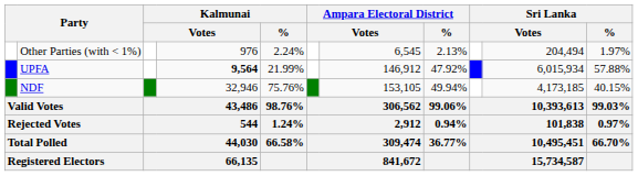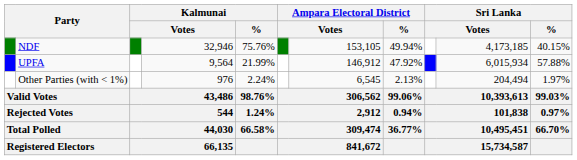 <table class="wikitable">
 <tr>
 <th colspan="2" width="144px"rowspan="2">Party</th>
 <th colspan="3" width="216px">Kalmunai</th>
 <th colspan="3" width="216px"><a href='#'>Ampara Electoral District</a></th>
 <th colspan="3" width="216px">Sri Lanka</th>
 </tr>
 <tr>
 <th colspan="2" width="144px">Votes</th>
 <th>%</th>
 <th colspan="2" width="144px">Votes</th>
 <th>%</th>
 <th colspan="2" width="144px">Votes</th>
 <th>%</th>
 </tr>
 <tr>
+<td style="background-color:green;" width="10px"></td>
+<td style="text-align:left;"><a href='#'>NDF</a></td>
+<td style="background-color:green;" width="10px"></td>
+<td style="text-align:right;">32,946</td>
+<td style="text-align:right;">75.76%</td>
+<td style="background-color:green;" width="10px"></td>
+<td style="text-align:right;">153,105</td>
+<td style="text-align:right;">49.94%</td>
+<td style="background-color:white;" width="10px"></td>
+<td style="text-align:right;">4,173,185</td>
+<td style="text-align:right;">40.15%</td>
+</tr>
+<tr>
+<td style="background-color:blue;" width="10px"></td>
+<td style="text-align:left;"><a href='#'>UPFA</a></td>
+<td style="background-color:white;" width="10px"></td>
+<td style="text-align:right;">9,564</td>
+<td style="text-align:right;">21.99%</td>
+<td style="background-color:white;" width="10px"></td>
+<td style="text-align:right;">146,912</td>
+<td style="text-align:right;">47.92%</td>
+<td style="background-color:blue;" width="10px"></td>
+<td style="text-align:right;">6,015,934</td>
+<td style="text-align:right;">57.88%</td>
+</tr>
+<tr>
 <td style="background-color:white;" width="10px"></td>
 <td style="text-align:left;">Other Parties (with < 1%)</td>
 <td style="background-color:white;" width="10px"></td>
 <td style="text-align:right;">976</td>
 <td style="text-align:right;">2.24%</td>
 <td style="background-color:white;" width="10px"></td>
 <td style="text-align:right;">6,545</td>
 <td style="text-align:right;">2.13%</td>
 <td style="background-color:white;" width="10px"></td>
 <td style="text-align:right;">204,494</td>
 <td style="text-align:right;">1.97%</td>
-</tr>
-<tr>
-<td style="background-color:blue;" width="10px"></td>
-<td style="text-align:left;"><a href='#'>UPFA</a></td>
-<td style="background-color:white;" width="10px"></td>
-<td style="text-align:right;"><strong>9,564</strong></td>
-<td style="text-align:right;">21.99%</td>
-<td style="background-color:white;" width="10px"></td>
-<td style="text-align:right;">146,912</td>
-<td style="text-align:right;">47.92%</td>
-<td style="background-color:blue;" width="10px"></td>
-<td style="text-align:right;">6,015,934</td>
-<td style="text-align:right;">57.88%</td>
-</tr>
-<tr>
-<td style="background-color:green;" width="10px"></td>
-<td style="text-align:left;"><a href='#'>NDF</a></td>
-<td style="background-color:green;" width="10px"></td>
-<td style="text-align:right;">32,946</td>
-<td style="text-align:right;">75.76%</td>
-<td style="background-color:green;" width="10px"></td>
-<td style="text-align:right;">153,105</td>
-<td style="text-align:right;">49.94%</td>
-<td style="background-color:white;" width="10px"></td>
-<td style="text-align:right;">4,173,185</td>
-<td style="text-align:right;">40.15%</td>
 </tr>
 <tr>
 <th colspan="2" width="144px"style="text-align:left;">Valid Votes</th>
 <th style="text-align:right;"colspan="2" width="144px">43,486</th>
 <th style="text-align:right;">98.76%</th>
 <th style="text-align:right;"colspan="2" width="144px">306,562</th>
 <th style="text-align:right;">99.06%</th>
 <th style="text-align:right;"colspan="2" width="144px">10,393,613</th>
 <th style="text-align:right;">99.03%</th>
 </tr>
 <tr>
 <th colspan="2" width="144px"style="text-align:left;">Rejected Votes</th>
 <th style="text-align:right;"colspan="2" width="144px">544</th>
 <th style="text-align:right;">1.24%</th>
 <th style="text-align:right;"colspan="2" width="144px">2,912</th>
 <th style="text-align:right;">0.94%</th>
 <th style="text-align:right;"colspan="2" width="144px">101,838</th>
 <th style="text-align:right;">0.97%</th>
 </tr>
 <tr>
 <th colspan="2" width="144px"style="text-align:left;">Total Polled</th>
 <th style="text-align:right;"colspan="2" width="144px">44,030</th>
 <th style="text-align:right;">66.58%</th>
 <th style="text-align:right;"colspan="2" width="144px">309,474</th>
 <th style="text-align:right;">36.77%</th>
 <th style="text-align:right;"colspan="2" width="144px">10,495,451</th>
 <th style="text-align:right;">66.70%</th>
 </tr>
 <tr>
 <th colspan="2" width="144px"style="text-align:left;">Registered Electors</th>
 <th style="text-align:right;"colspan="2" width="144px">66,135</th>
 <th></th>
 <th style="text-align:right;"colspan="2" width="144px">841,672</th>
 <th></th>
 <th style="text-align:right;"colspan="2" width="144px">15,734,587</th>
 <th></th>
 </tr>
 </table>
